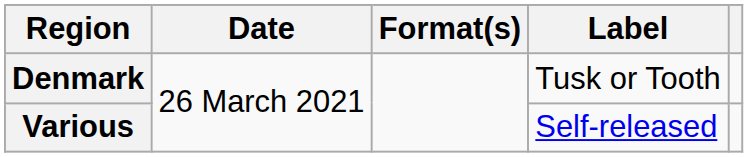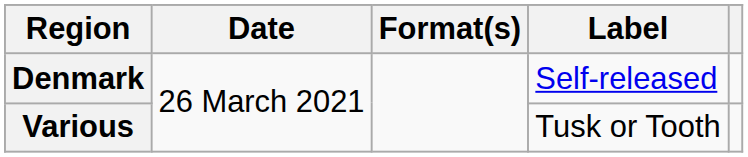 <table class="wikitable plainrowheaders">
 <tr>
 <th scope="col">Region</th>
 <th scope="col">Date</th>
 <th scope="col">Format(s)</th>
 <th scope="col">Label</th>
 <th scope="col"></th>
 </tr>
 <tr>
 <th scope="row">Denmark</th>
 <td rowspan="2">26 March 2021</td>
 <td rowspan="2"></td>
-<td>Tusk or Tooth</td>
+<td><a href='#'>Self-released</a></td>
 <td style="text-align:center;"></td>
 </tr>
 <tr>
 <th scope="row">Various</th>
-<td><a href='#'>Self-released</a></td>
+<td>Tusk or Tooth</td>
 <td style="text-align:center;"></td>
 </tr>
 </table>
